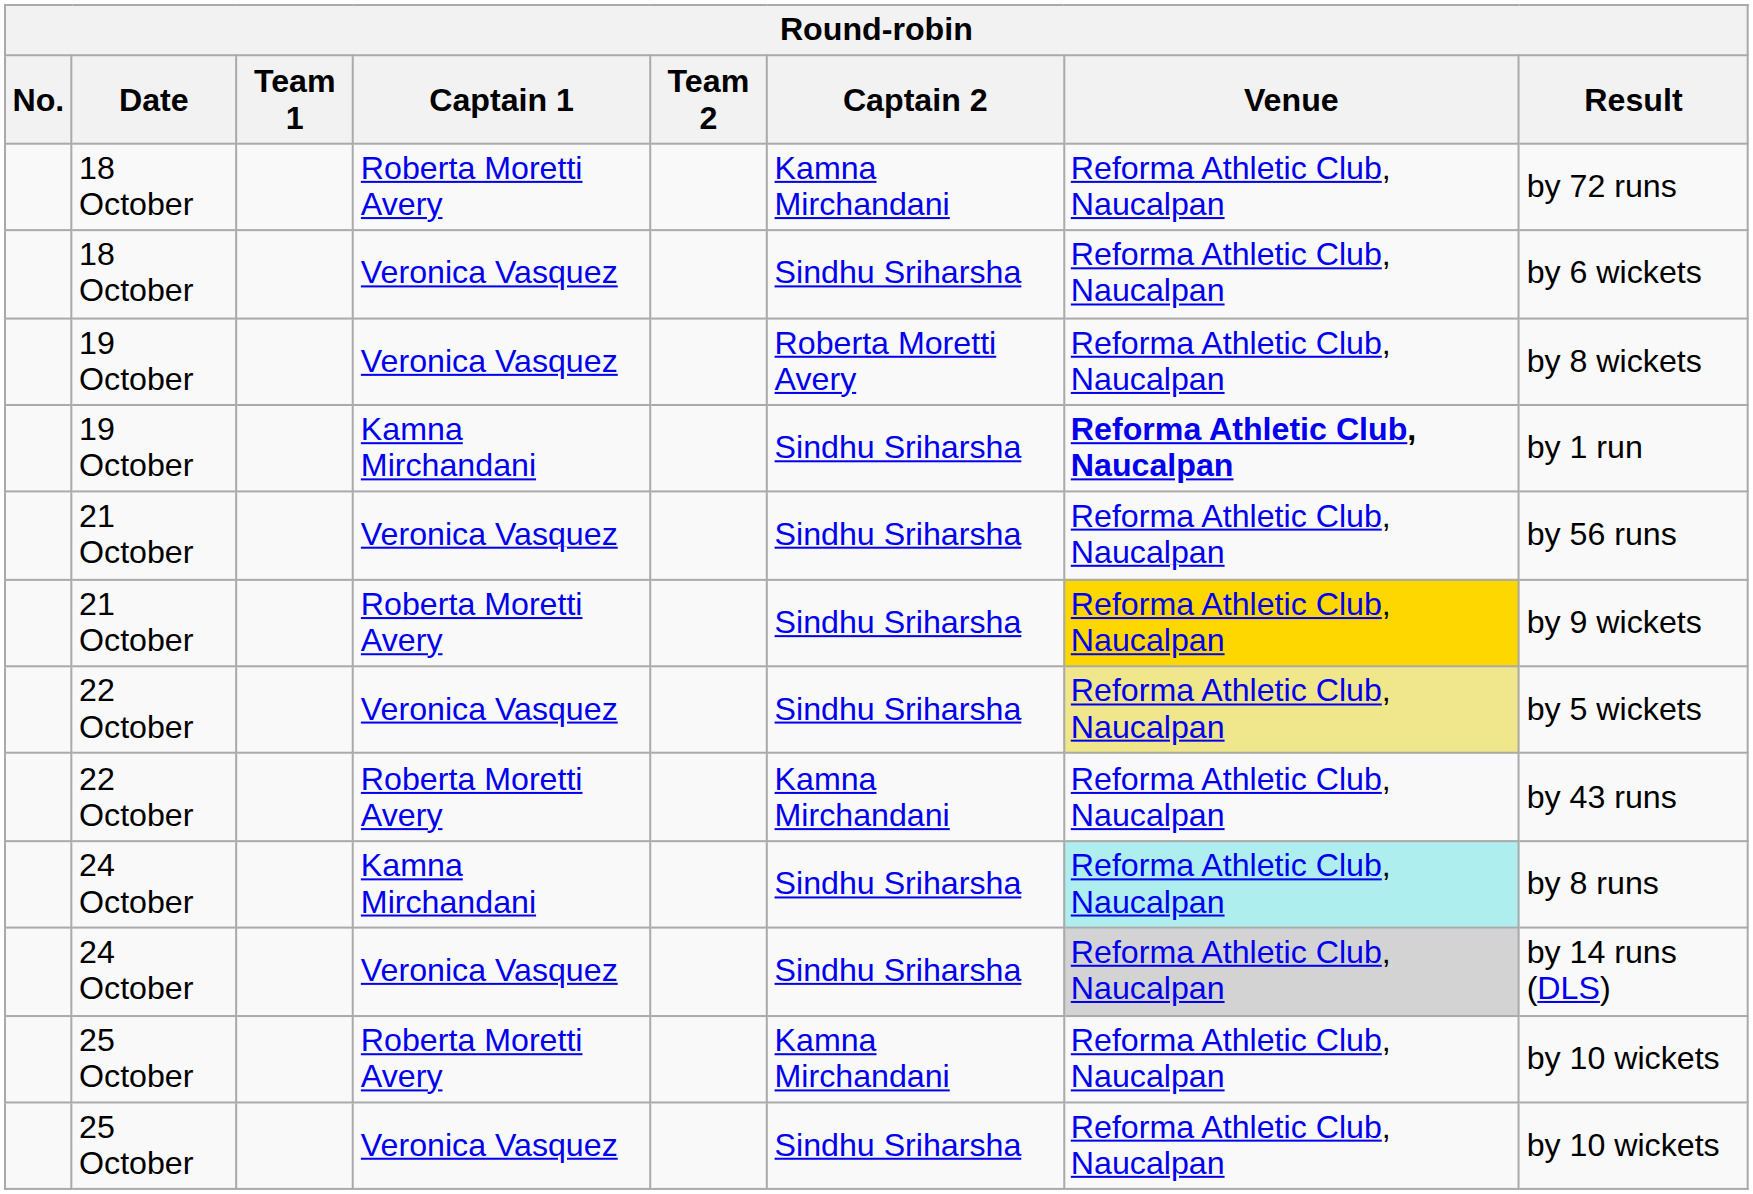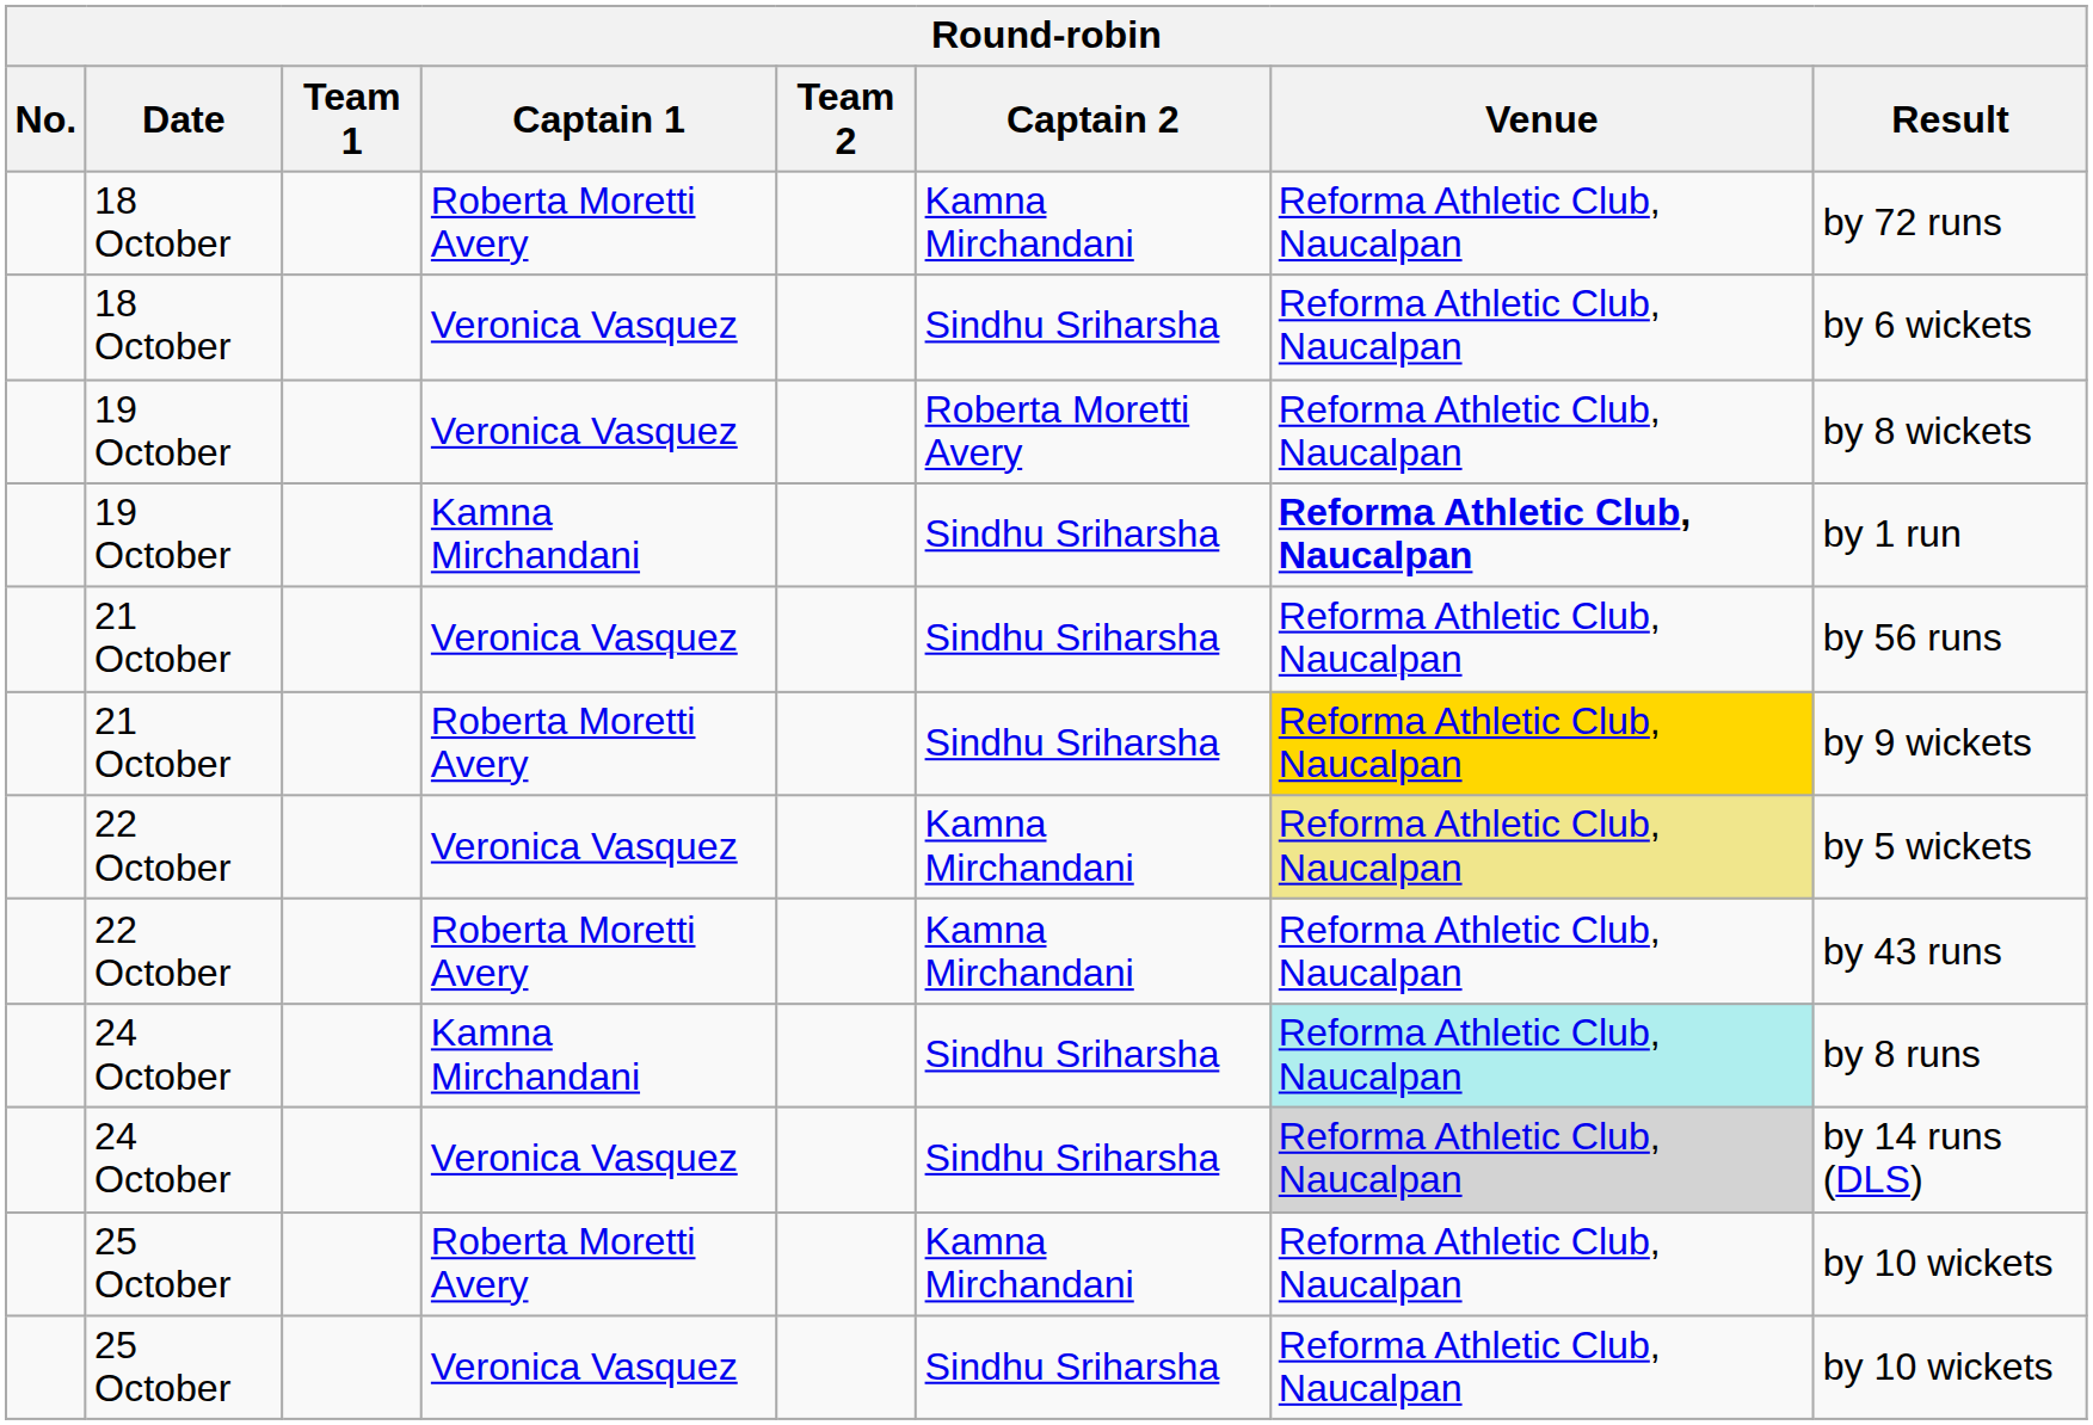 <table class="wikitable">
 <tr>
 <th colspan="9">Round-robin</th>
 </tr>
 <tr>
 <th>No.</th>
 <th>Date</th>
 <th>Team 1</th>
 <th>Captain 1</th>
 <th>Team 2</th>
 <th>Captain 2</th>
 <th>Venue</th>
 <th>Result</th>
 </tr>
 <tr>
 <td></td>
 <td>18 October</td>
 <td></td>
 <td><a href='#'>Roberta Moretti Avery</a></td>
 <td></td>
 <td><a href='#'>Kamna Mirchandani</a></td>
 <td><a href='#'>Reforma Athletic Club</a>, <a href='#'>Naucalpan</a></td>
 <td> by 72 runs</td>
 </tr>
 <tr>
 <td></td>
 <td>18 October</td>
 <td></td>
 <td><a href='#'>Veronica Vasquez</a></td>
 <td></td>
 <td><a href='#'>Sindhu Sriharsha</a></td>
 <td><a href='#'>Reforma Athletic Club</a>, <a href='#'>Naucalpan</a></td>
 <td> by 6 wickets</td>
 </tr>
 <tr>
 <td></td>
 <td>19 October</td>
 <td></td>
 <td><a href='#'>Veronica Vasquez</a></td>
 <td></td>
 <td><a href='#'>Roberta Moretti Avery</a></td>
 <td><a href='#'>Reforma Athletic Club</a>, <a href='#'>Naucalpan</a></td>
 <td> by 8 wickets</td>
 </tr>
 <tr>
 <td></td>
 <td>19 October</td>
 <td></td>
 <td><a href='#'>Kamna Mirchandani</a></td>
 <td></td>
 <td><a href='#'>Sindhu Sriharsha</a></td>
 <td><strong><a href='#'>Reforma Athletic Club</a>, <a href='#'>Naucalpan</a></strong></td>
 <td> by 1 run</td>
 </tr>
 <tr>
 <td></td>
 <td>21 October</td>
 <td></td>
 <td><a href='#'>Veronica Vasquez</a></td>
 <td></td>
 <td><a href='#'>Sindhu Sriharsha</a></td>
 <td><a href='#'>Reforma Athletic Club</a>, <a href='#'>Naucalpan</a></td>
 <td> by 56 runs</td>
 </tr>
 <tr>
 <td></td>
 <td>21 October</td>
 <td></td>
 <td><a href='#'>Roberta Moretti Avery</a></td>
 <td></td>
 <td><a href='#'>Sindhu Sriharsha</a></td>
 <td style="background: gold;"><a href='#'>Reforma Athletic Club</a>, <a href='#'>Naucalpan</a></td>
 <td> by 9 wickets</td>
 </tr>
 <tr>
 <td></td>
 <td>22 October</td>
 <td></td>
 <td><a href='#'>Veronica Vasquez</a></td>
 <td></td>
-<td><a href='#'>Sindhu Sriharsha</a></td>
+<td><a href='#'>Kamna Mirchandani</a></td>
 <td style="background: khaki;"><a href='#'>Reforma Athletic Club</a>, <a href='#'>Naucalpan</a></td>
 <td> by 5 wickets</td>
 </tr>
 <tr>
 <td></td>
 <td>22 October</td>
 <td></td>
 <td><a href='#'>Roberta Moretti Avery</a></td>
 <td></td>
 <td><a href='#'>Kamna Mirchandani</a></td>
 <td><a href='#'>Reforma Athletic Club</a>, <a href='#'>Naucalpan</a></td>
 <td> by 43 runs</td>
 </tr>
 <tr>
 <td></td>
 <td>24 October</td>
 <td></td>
 <td><a href='#'>Kamna Mirchandani</a></td>
 <td></td>
 <td><a href='#'>Sindhu Sriharsha</a></td>
 <td style="background: paleturquoise;"><a href='#'>Reforma Athletic Club</a>, <a href='#'>Naucalpan</a></td>
 <td> by 8 runs</td>
 </tr>
 <tr>
 <td></td>
 <td>24 October</td>
 <td></td>
 <td><a href='#'>Veronica Vasquez</a></td>
 <td></td>
 <td><a href='#'>Sindhu Sriharsha</a></td>
 <td style="background: lightgrey;"><a href='#'>Reforma Athletic Club</a>, <a href='#'>Naucalpan</a></td>
 <td> by 14 runs (<a href='#'>DLS</a>)</td>
 </tr>
 <tr>
 <td></td>
 <td>25 October</td>
 <td></td>
 <td><a href='#'>Roberta Moretti Avery</a></td>
 <td></td>
 <td><a href='#'>Kamna Mirchandani</a></td>
 <td><a href='#'>Reforma Athletic Club</a>, <a href='#'>Naucalpan</a></td>
 <td> by 10 wickets</td>
 </tr>
 <tr>
 <td></td>
 <td>25 October</td>
 <td></td>
 <td><a href='#'>Veronica Vasquez</a></td>
 <td></td>
 <td><a href='#'>Sindhu Sriharsha</a></td>
 <td><a href='#'>Reforma Athletic Club</a>, <a href='#'>Naucalpan</a></td>
 <td> by 10 wickets</td>
 </tr>
 </table>
